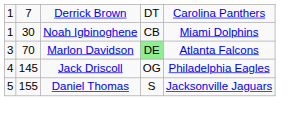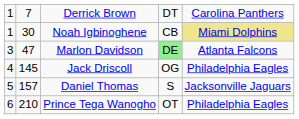 <table class="wikitable" style="text-align:center">
 <tr>
 <td>1</td>
 <td>7</td>
 <td><a href='#'>Derrick Brown</a></td>
 <td>DT</td>
 <td><a href='#'>Carolina Panthers</a></td>
 </tr>
 <tr>
 <td>1</td>
 <td>30</td>
 <td><a href='#'>Noah Igbinoghene</a></td>
 <td>CB</td>
-<td><a href='#'>Miami Dolphins</a></td>
+<td style="background: khaki;"><a href='#'>Miami Dolphins</a></td>
 </tr>
 <tr>
 <td>3</td>
-<td>70</td>
+<td>47</td>
 <td><a href='#'>Marlon Davidson</a></td>
 <td style="background: lightgreen;">DE</td>
 <td><a href='#'>Atlanta Falcons</a></td>
 </tr>
 <tr>
 <td>4</td>
 <td>145</td>
 <td><a href='#'>Jack Driscoll</a></td>
 <td>OG</td>
 <td><a href='#'>Philadelphia Eagles</a></td>
 </tr>
 <tr>
 <td>5</td>
-<td>155</td>
+<td>157</td>
 <td><a href='#'>Daniel Thomas</a></td>
 <td>S</td>
 <td><a href='#'>Jacksonville Jaguars</a></td>
 </tr>
+<tr>
+<td>6</td>
+<td>210</td>
+<td><a href='#'>Prince Tega Wanogho</a></td>
+<td>OT</td>
+<td><a href='#'>Philadelphia Eagles</a></td>
+</tr>
 </table>
